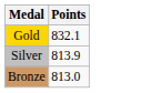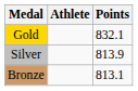 <table class="wikitable">
 <tr>
 <th>Medal</th>
+<th>Athlete</th>
 <th>Points</th>
 </tr>
 <tr>
 <td style="text-align:center;background-color:gold;">Gold</td>
+<td></td>
 <td>832.1</td>
 </tr>
 <tr>
 <td style="text-align:center;background-color:silver;">Silver</td>
+<td></td>
 <td>813.9</td>
 </tr>
 <tr>
 <td style="text-align:center;background-color:#CC9966;">Bronze</td>
-<td>813.0</td>
+<td></td>
+<td>813.1</td>
 </tr>
 </table>
